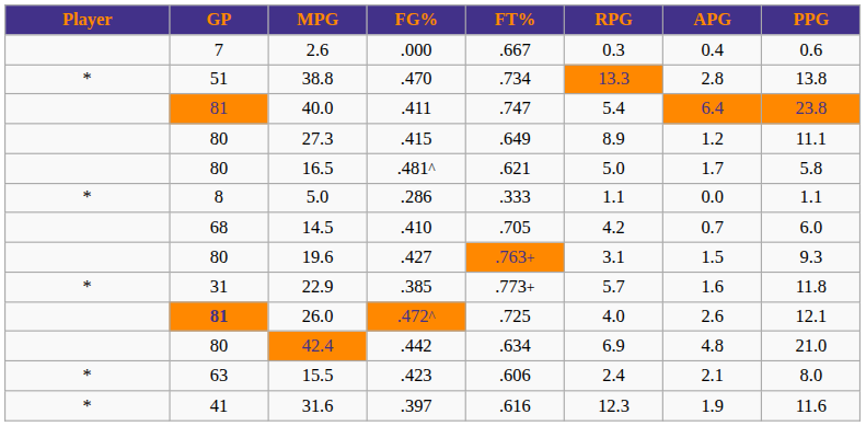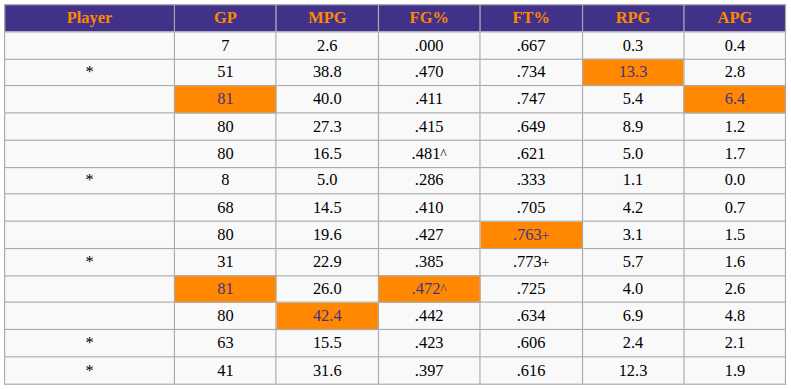 <table class="wikitable sortable" style="font-size:90%; text-align:center; white-space:nowrap;">
 <tr>
 <th style="background:#423189;color:#FF8800;" width="10%">Player</th>
 <th style="background:#423189;color:#FF8800;" width="6%">GP</th>
 <th style="background:#423189;color:#FF8800;" width="6%">MPG</th>
 <th style="background:#423189;color:#FF8800;" width="6%">FG%</th>
 <th style="background:#423189;color:#FF8800;" width="6%">FT%</th>
 <th style="background:#423189;color:#FF8800;" width="6%">RPG</th>
 <th style="background:#423189;color:#FF8800;" width="6%">APG</th>
-<th style="background:#423189;color:#FF8800;" width="6%">PPG</th>
 </tr>
 <tr align="center">
 <td></td>
 <td>7</td>
 <td>2.6</td>
 <td>.000</td>
 <td>.667</td>
 <td>0.3</td>
 <td>0.4</td>
-<td>0.6</td>
 </tr>
 <tr align="center">
 <td>*</td>
 <td>51</td>
 <td>38.8</td>
 <td>.470</td>
 <td>.734</td>
 <td style="background:#FF8800;color:#423189;">13.3</td>
 <td>2.8</td>
-<td>13.8</td>
 </tr>
 <tr align="center">
 <td></td>
 <td style="background:#FF8800;color:#423189;">81</td>
 <td>40.0</td>
 <td>.411</td>
 <td>.747</td>
 <td>5.4</td>
 <td style="background:#FF8800;color:#423189;">6.4</td>
-<td style="background:#FF8800;color:#423189;">23.8</td>
 </tr>
 <tr align="center">
 <td></td>
 <td>80</td>
 <td>27.3</td>
 <td>.415</td>
 <td>.649</td>
 <td>8.9</td>
 <td>1.2</td>
-<td>11.1</td>
 </tr>
 <tr align="center">
 <td></td>
 <td>80</td>
 <td>16.5</td>
 <td>.481<small>^</small></td>
 <td>.621</td>
 <td>5.0</td>
 <td>1.7</td>
-<td>5.8</td>
 </tr>
 <tr align="center">
 <td>*</td>
 <td>8</td>
 <td>5.0</td>
 <td>.286</td>
 <td>.333</td>
 <td>1.1</td>
 <td>0.0</td>
-<td>1.1</td>
 </tr>
 <tr align="center">
 <td></td>
 <td>68</td>
 <td>14.5</td>
 <td>.410</td>
 <td>.705</td>
 <td>4.2</td>
 <td>0.7</td>
-<td>6.0</td>
 </tr>
 <tr align="center">
 <td></td>
 <td>80</td>
 <td>19.6</td>
 <td>.427</td>
 <td style="background:#FF8800;color:#423189;">.763<small>+</small></td>
 <td>3.1</td>
 <td>1.5</td>
-<td>9.3</td>
 </tr>
 <tr align="center">
 <td>*</td>
 <td>31</td>
 <td>22.9</td>
 <td>.385</td>
 <td>.773<small>+</small></td>
 <td>5.7</td>
 <td>1.6</td>
-<td>11.8</td>
 </tr>
 <tr align="center">
 <td></td>
-<td style="background:#FF8800;color:#423189;"><strong>81</strong></td>
+<td style="background:#FF8800;color:#423189;">81</td>
 <td>26.0</td>
 <td style="background:#FF8800;color:#423189;">.472<small>^</small></td>
 <td>.725</td>
 <td>4.0</td>
 <td>2.6</td>
-<td>12.1</td>
 </tr>
 <tr align="center">
 <td></td>
 <td>80</td>
 <td style="background:#FF8800;color:#423189;">42.4</td>
 <td>.442</td>
 <td>.634</td>
 <td>6.9</td>
 <td>4.8</td>
-<td>21.0</td>
 </tr>
 <tr align="center">
 <td>*</td>
 <td>63</td>
 <td>15.5</td>
 <td>.423</td>
 <td>.606</td>
 <td>2.4</td>
 <td>2.1</td>
-<td>8.0</td>
 </tr>
 <tr align="center">
 <td>*</td>
 <td>41</td>
 <td>31.6</td>
 <td>.397</td>
 <td>.616</td>
 <td>12.3</td>
 <td>1.9</td>
-<td>11.6</td>
 </tr>
 </table>
